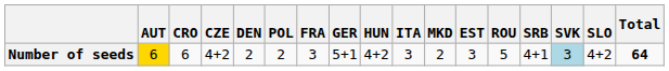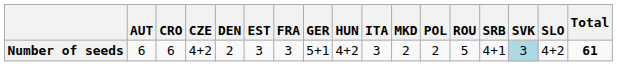 <table class="wikitable">
 <tr>
 <th></th>
 <th> <br>AUT</th>
 <th> <br>CRO</th>
 <th> <br>CZE</th>
 <th> <br>DEN</th>
-<th> <br>POL</th>
+<th> <br>EST</th>
 <th> <br>FRA</th>
 <th> <br>GER</th>
 <th> <br>HUN</th>
 <th> <br>ITA</th>
 <th> <br>MKD</th>
-<th> <br>EST</th>
+<th> <br>POL</th>
 <th> <br>ROU</th>
 <th> <br>SRB</th>
 <th> <br>SVK</th>
 <th> <br>SLO</th>
 <th>Total</th>
 </tr>
 <tr align="center">
 <th>Number of seeds</th>
-<td style="background: gold;">6</td>
+<td>6</td>
 <td>6</td>
 <td>4+2</td>
 <td>2</td>
-<td>2</td>
+<td>3</td>
 <td>3</td>
 <td>5+1</td>
 <td>4+2</td>
 <td>3</td>
 <td>2</td>
-<td>3</td>
+<td>2</td>
 <td>5</td>
 <td>4+1</td>
 <td style="background: lightblue;">3</td>
 <td>4+2</td>
-<td><strong>64</strong></td>
+<td><strong>61</strong></td>
 </tr>
 </table>
